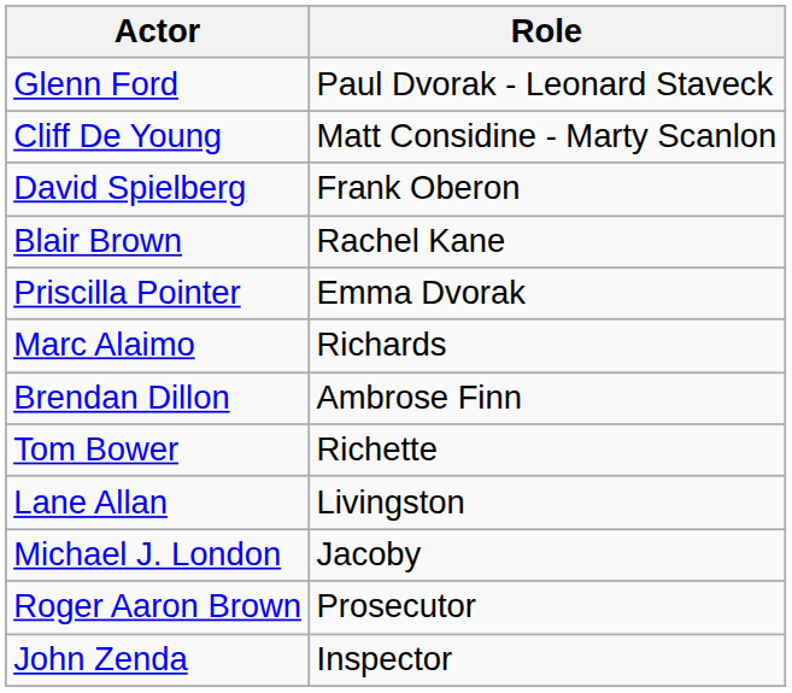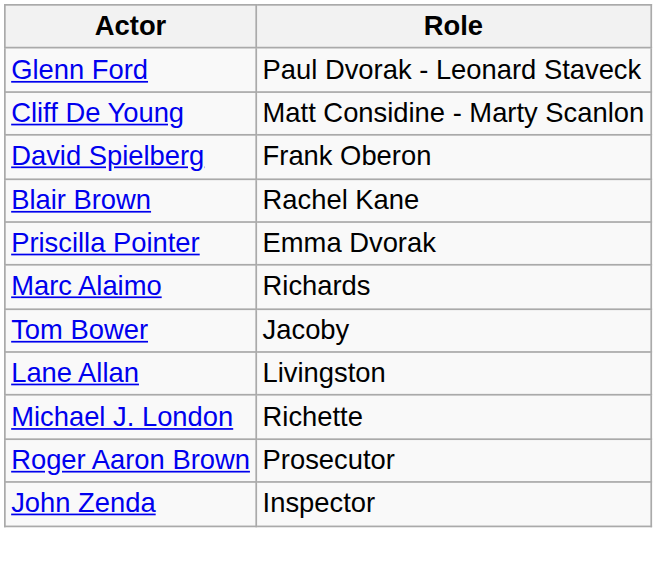 <table class="wikitable">
 <tr>
 <th>Actor</th>
 <th>Role</th>
 </tr>
 <tr>
 <td><a href='#'>Glenn Ford</a></td>
 <td>Paul Dvorak - Leonard Staveck</td>
 </tr>
 <tr>
 <td><a href='#'>Cliff De Young</a></td>
 <td>Matt Considine - Marty Scanlon</td>
 </tr>
 <tr>
 <td><a href='#'>David Spielberg</a></td>
 <td>Frank Oberon</td>
 </tr>
 <tr>
 <td><a href='#'>Blair Brown</a></td>
 <td>Rachel Kane</td>
 </tr>
 <tr>
 <td><a href='#'>Priscilla Pointer</a></td>
 <td>Emma Dvorak</td>
 </tr>
 <tr>
 <td><a href='#'>Marc Alaimo</a></td>
 <td>Richards</td>
 </tr>
 <tr>
-<td><a href='#'>Brendan Dillon</a></td>
-<td>Ambrose Finn</td>
-</tr>
-<tr>
 <td><a href='#'>Tom Bower</a></td>
-<td>Richette</td>
+<td>Jacoby</td>
 </tr>
 <tr>
 <td><a href='#'>Lane Allan</a></td>
 <td>Livingston</td>
 </tr>
 <tr>
 <td><a href='#'>Michael J. London</a></td>
-<td>Jacoby</td>
+<td>Richette</td>
 </tr>
 <tr>
 <td><a href='#'>Roger Aaron Brown</a></td>
 <td>Prosecutor</td>
 </tr>
 <tr>
 <td><a href='#'>John Zenda</a></td>
 <td>Inspector</td>
 </tr>
 </table>
